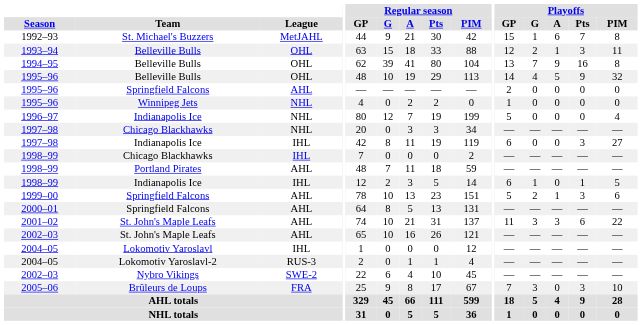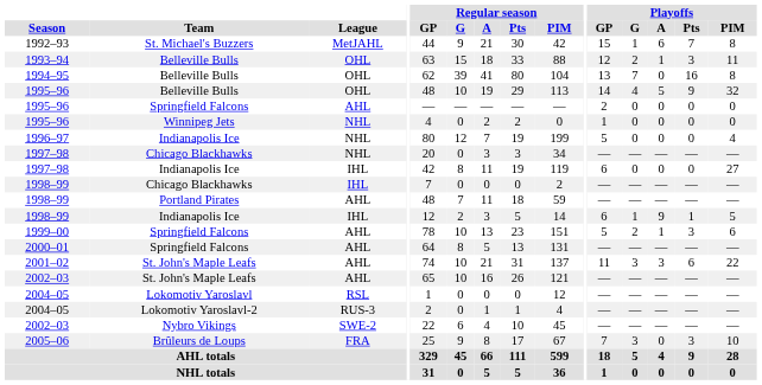 <table border="0" cellpadding="1" cellspacing="0" style="text-align:center; width:60em">
 <tr bgcolor="#e0e0e0">
 <th colspan="3" bgcolor="#ffffff"></th>
 <th rowspan="100" bgcolor="#ffffff"></th>
 <th colspan="5"><a href='#'>Regular season</a></th>
 <th rowspan="100" bgcolor="#ffffff"></th>
 <th colspan="5"><a href='#'>Playoffs</a></th>
 </tr>
 <tr bgcolor="#e0e0e0">
 <th><a href='#'>Season</a></th>
 <th>Team</th>
 <th>League</th>
 <th>GP</th>
 <th><a href='#'>G</a></th>
 <th><a href='#'>A</a></th>
 <th><a href='#'>Pts</a></th>
 <th><a href='#'>PIM</a></th>
 <th>GP</th>
 <th>G</th>
 <th>A</th>
 <th>Pts</th>
 <th>PIM</th>
 </tr>
 <tr>
 <td>1992–93</td>
 <td><a href='#'>St. Michael's Buzzers</a></td>
 <td><a href='#'>MetJAHL</a></td>
 <td>44</td>
 <td>9</td>
 <td>21</td>
 <td>30</td>
 <td>42</td>
 <td>15</td>
 <td>1</td>
 <td>6</td>
 <td>7</td>
 <td>8</td>
 </tr>
 <tr bgcolor="#f0f0f0">
 <td><a href='#'>1993–94</a></td>
 <td><a href='#'>Belleville Bulls</a></td>
 <td><a href='#'>OHL</a></td>
 <td>63</td>
 <td>15</td>
 <td>18</td>
 <td>33</td>
 <td>88</td>
 <td>12</td>
 <td>2</td>
 <td>1</td>
 <td>3</td>
 <td>11</td>
 </tr>
 <tr>
 <td><a href='#'>1994–95</a></td>
 <td>Belleville Bulls</td>
 <td>OHL</td>
 <td>62</td>
 <td>39</td>
 <td>41</td>
 <td>80</td>
 <td>104</td>
 <td>13</td>
 <td>7</td>
-<td>9</td>
+<td>0</td>
 <td>16</td>
 <td>8</td>
 </tr>
 <tr bgcolor="#f0f0f0">
 <td><a href='#'>1995–96</a></td>
 <td>Belleville Bulls</td>
 <td>OHL</td>
 <td>48</td>
 <td>10</td>
 <td>19</td>
 <td>29</td>
 <td>113</td>
 <td>14</td>
 <td>4</td>
 <td>5</td>
 <td>9</td>
 <td>32</td>
 </tr>
 <tr>
 <td><a href='#'>1995–96</a></td>
 <td><a href='#'>Springfield Falcons</a></td>
 <td><a href='#'>AHL</a></td>
 <td>—</td>
 <td>—</td>
 <td>—</td>
 <td>—</td>
 <td>—</td>
 <td>2</td>
 <td>0</td>
 <td>0</td>
 <td>0</td>
 <td>0</td>
 </tr>
 <tr bgcolor="#f0f0f0">
 <td><a href='#'>1995–96</a></td>
 <td><a href='#'>Winnipeg Jets</a></td>
 <td><a href='#'>NHL</a></td>
 <td>4</td>
 <td>0</td>
 <td>2</td>
 <td>2</td>
 <td>0</td>
 <td>1</td>
 <td>0</td>
 <td>0</td>
 <td>0</td>
 <td>0</td>
 </tr>
 <tr>
 <td><a href='#'>1996–97</a></td>
 <td><a href='#'>Indianapolis Ice</a></td>
 <td>NHL</td>
 <td>80</td>
 <td>12</td>
 <td>7</td>
 <td>19</td>
 <td>199</td>
 <td>5</td>
 <td>0</td>
 <td>0</td>
 <td>0</td>
 <td>4</td>
 </tr>
 <tr bgcolor="#f0f0f0">
 <td><a href='#'>1997–98</a></td>
 <td><a href='#'>Chicago Blackhawks</a></td>
 <td>NHL</td>
 <td>20</td>
 <td>0</td>
 <td>3</td>
 <td>3</td>
 <td>34</td>
 <td>—</td>
 <td>—</td>
 <td>—</td>
 <td>—</td>
 <td>—</td>
 </tr>
 <tr>
 <td><a href='#'>1997–98</a></td>
 <td>Indianapolis Ice</td>
 <td>IHL</td>
 <td>42</td>
 <td>8</td>
 <td>11</td>
 <td>19</td>
 <td>119</td>
 <td>6</td>
 <td>0</td>
 <td>0</td>
-<td>3</td>
+<td>0</td>
 <td>27</td>
 </tr>
 <tr bgcolor="#f0f0f0">
 <td><a href='#'>1998–99</a></td>
 <td>Chicago Blackhawks</td>
 <td><a href='#'>IHL</a></td>
 <td>7</td>
 <td>0</td>
 <td>0</td>
 <td>0</td>
 <td>2</td>
 <td>—</td>
 <td>—</td>
 <td>—</td>
 <td>—</td>
 <td>—</td>
 </tr>
 <tr>
 <td><a href='#'>1998–99</a></td>
 <td><a href='#'>Portland Pirates</a></td>
 <td>AHL</td>
 <td>48</td>
 <td>7</td>
 <td>11</td>
 <td>18</td>
 <td>59</td>
 <td>—</td>
 <td>—</td>
 <td>—</td>
 <td>—</td>
 <td>—</td>
 </tr>
 <tr bgcolor="#f0f0f0">
 <td><a href='#'>1998–99</a></td>
 <td>Indianapolis Ice</td>
 <td>IHL</td>
 <td>12</td>
 <td>2</td>
 <td>3</td>
 <td>5</td>
 <td>14</td>
 <td>6</td>
 <td>1</td>
-<td>0</td>
+<td>9</td>
 <td>1</td>
 <td>5</td>
 </tr>
 <tr>
 <td><a href='#'>1999–00</a></td>
 <td><a href='#'>Springfield Falcons</a></td>
 <td>AHL</td>
 <td>78</td>
 <td>10</td>
 <td>13</td>
 <td>23</td>
 <td>151</td>
 <td>5</td>
 <td>2</td>
 <td>1</td>
 <td>3</td>
 <td>6</td>
 </tr>
 <tr bgcolor="#f0f0f0">
 <td><a href='#'>2000–01</a></td>
 <td>Springfield Falcons</td>
 <td>AHL</td>
 <td>64</td>
 <td>8</td>
 <td>5</td>
 <td>13</td>
 <td>131</td>
 <td>—</td>
 <td>—</td>
 <td>—</td>
 <td>—</td>
 <td>—</td>
 </tr>
 <tr>
 <td><a href='#'>2001–02</a></td>
 <td><a href='#'>St. John's Maple Leafs</a></td>
 <td>AHL</td>
 <td>74</td>
 <td>10</td>
 <td>21</td>
 <td>31</td>
 <td>137</td>
 <td>11</td>
 <td>3</td>
 <td>3</td>
 <td>6</td>
 <td>22</td>
 </tr>
 <tr bgcolor="#f0f0f0">
 <td><a href='#'>2002–03</a></td>
 <td>St. John's Maple Leafs</td>
 <td>AHL</td>
 <td>65</td>
 <td>10</td>
 <td>16</td>
 <td>26</td>
 <td>121</td>
 <td>—</td>
 <td>—</td>
 <td>—</td>
 <td>—</td>
 <td>—</td>
 </tr>
 <tr>
 <td><a href='#'>2004–05</a></td>
 <td><a href='#'>Lokomotiv Yaroslavl</a></td>
-<td>IHL</td>
+<td><a href='#'>RSL</a></td>
 <td>1</td>
 <td>0</td>
 <td>0</td>
 <td>0</td>
 <td>12</td>
 <td>—</td>
 <td>—</td>
 <td>—</td>
 <td>—</td>
 <td>—</td>
 </tr>
 <tr bgcolor="#f0f0f0">
 <td>2004–05</td>
 <td>Lokomotiv Yaroslavl-2</td>
 <td>RUS-3</td>
 <td>2</td>
 <td>0</td>
 <td>1</td>
 <td>1</td>
 <td>4</td>
 <td>—</td>
 <td>—</td>
 <td>—</td>
 <td>—</td>
 <td>—</td>
 </tr>
 <tr>
 <td><a href='#'>2002–03</a></td>
 <td><a href='#'>Nybro Vikings</a></td>
 <td><a href='#'>SWE-2</a></td>
 <td>22</td>
 <td>6</td>
 <td>4</td>
 <td>10</td>
 <td>45</td>
 <td>—</td>
 <td>—</td>
 <td>—</td>
 <td>—</td>
 <td>—</td>
 </tr>
 <tr bgcolor="#f0f0f0">
 <td><a href='#'>2005–06</a></td>
 <td><a href='#'>Brûleurs de Loups</a></td>
 <td><a href='#'>FRA</a></td>
 <td>25</td>
 <td>9</td>
 <td>8</td>
 <td>17</td>
 <td>67</td>
 <td>7</td>
 <td>3</td>
 <td>0</td>
 <td>3</td>
 <td>10</td>
 </tr>
 <tr bgcolor="#e0e0e0">
 <th colspan="3">AHL totals</th>
 <th>329</th>
 <th>45</th>
 <th>66</th>
 <th>111</th>
 <th>599</th>
 <th>18</th>
 <th>5</th>
 <th>4</th>
 <th>9</th>
 <th>28</th>
 </tr>
 <tr bgcolor="#e0e0e0">
 <th colspan="3">NHL totals</th>
 <th>31</th>
 <th>0</th>
 <th>5</th>
 <th>5</th>
 <th>36</th>
 <th>1</th>
 <th>0</th>
 <th>0</th>
 <th>0</th>
 <th>0</th>
 </tr>
 </table>
